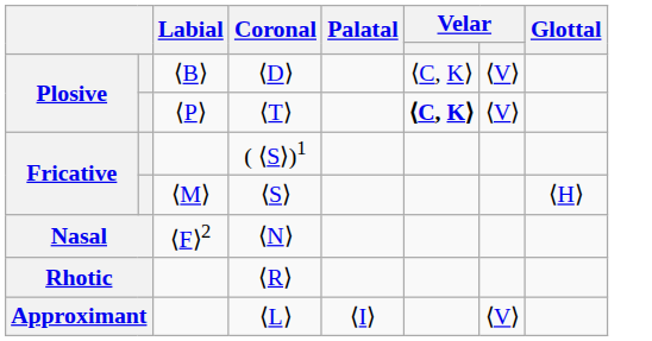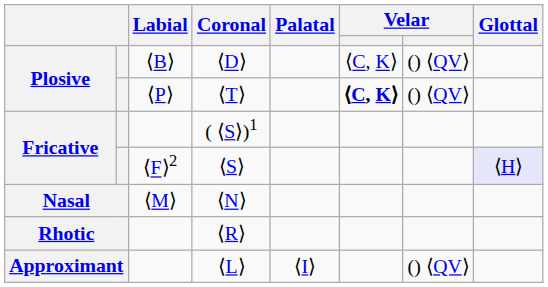 <table class="wikitable" style="text-align:center;">
 <tr>
 <th colspan="2" rowspan="2"></th>
 <th rowspan="2"><a href='#'>Labial</a></th>
 <th rowspan="2"><a href='#'>Coronal</a></th>
 <th rowspan="2"><a href='#'>Palatal</a></th>
 <th colspan="2"><a href='#'>Velar</a></th>
 <th rowspan="2"><a href='#'>Glottal</a></th>
 </tr>
 <tr>
 <th></th>
 <th></th>
 </tr>
 <tr>
 <th rowspan="2"><a href='#'>Plosive</a></th>
 <th></th>
 <td> ⟨<a href='#'>B</a>⟩</td>
 <td> ⟨<a href='#'>D</a>⟩</td>
 <td></td>
 <td> ⟨<a href='#'>C</a>, <a href='#'>K</a>⟩</td>
-<td> ⟨<a href='#'>V</a>⟩</td>
+<td>() ⟨<a href='#'>QV</a>⟩</td>
 <td></td>
 </tr>
 <tr>
 <th></th>
 <td> ⟨<a href='#'>P</a>⟩</td>
 <td> ⟨<a href='#'>T</a>⟩</td>
 <td></td>
 <td><strong> ⟨<a href='#'>C</a>, <a href='#'>K</a>⟩</strong></td>
-<td> ⟨<a href='#'>V</a>⟩</td>
+<td>() ⟨<a href='#'>QV</a>⟩</td>
 <td></td>
 </tr>
 <tr>
 <th rowspan="2"><a href='#'>Fricative</a></th>
 <th></th>
 <td></td>
 <td>( ⟨<a href='#'>S</a>⟩)<sup>1</sup></td>
 <td></td>
 <td></td>
 <td></td>
 <td></td>
 </tr>
 <tr>
 <th></th>
-<td> ⟨<a href='#'>M</a>⟩</td>
+<td> ⟨<a href='#'>F</a>⟩<sup>2</sup></td>
 <td> ⟨<a href='#'>S</a>⟩</td>
 <td></td>
 <td></td>
 <td></td>
-<td> ⟨<a href='#'>H</a>⟩</td>
+<td style="background: lavender;"> ⟨<a href='#'>H</a>⟩</td>
 </tr>
 <tr>
 <th colspan="2"><a href='#'>Nasal</a></th>
-<td> ⟨<a href='#'>F</a>⟩<sup>2</sup></td>
+<td> ⟨<a href='#'>M</a>⟩</td>
 <td> ⟨<a href='#'>N</a>⟩</td>
 <td></td>
 <td></td>
 <td></td>
 <td></td>
 </tr>
 <tr>
 <th colspan="2"><a href='#'>Rhotic</a></th>
 <td></td>
 <td> ⟨<a href='#'>R</a>⟩</td>
 <td></td>
 <td></td>
 <td></td>
 <td></td>
 </tr>
 <tr>
 <th colspan="2"><a href='#'>Approximant</a></th>
 <td></td>
 <td> ⟨<a href='#'>L</a>⟩</td>
 <td> ⟨<a href='#'>I</a>⟩</td>
 <td></td>
-<td> ⟨<a href='#'>V</a>⟩</td>
+<td>() ⟨<a href='#'>QV</a>⟩</td>
 <td></td>
 </tr>
 </table>
